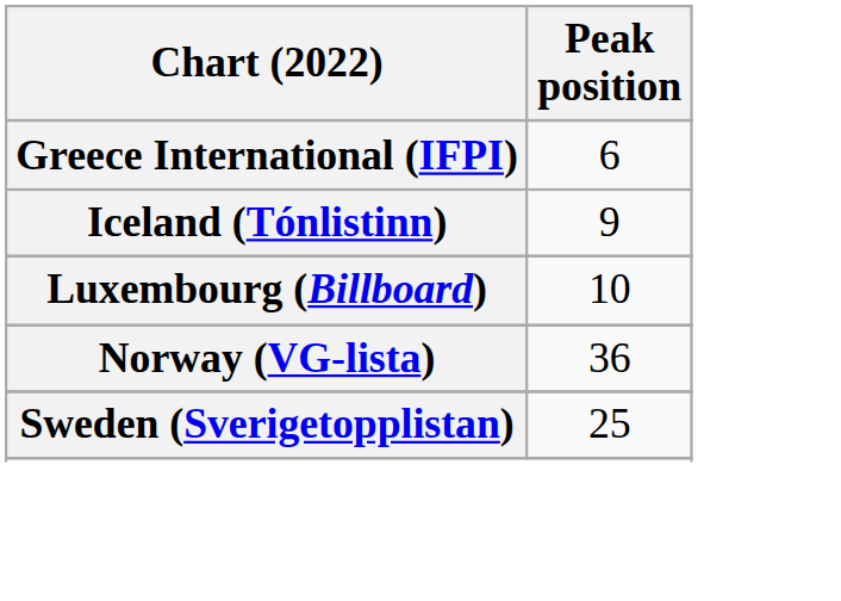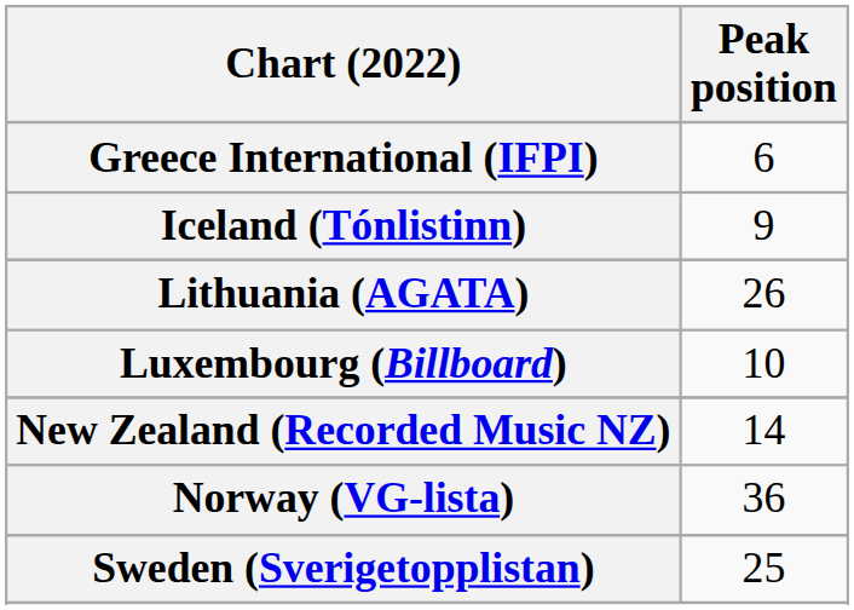 <table class="wikitable sortable plainrowheaders" style="text-align:center">
 <tr>
 <th scope="col">Chart (2022)</th>
 <th scope="col">Peak<br>position</th>
 </tr>
 <tr>
 </tr>
 <tr>
 </tr>
 <tr>
 </tr>
 <tr>
 </tr>
 <tr>
 </tr>
 <tr>
 <th scope="row">Greece International (<a href='#'>IFPI</a>)</th>
 <td>6</td>
 </tr>
 <tr>
 <th scope="row">Iceland (<a href='#'>Tónlistinn</a>)</th>
 <td>9</td>
 </tr>
 <tr>
 </tr>
 <tr>
 </tr>
 <tr>
+<th scope="row">Lithuania (<a href='#'>AGATA</a>)</th>
+<td>26</td>
+</tr>
+<tr>
 <th scope="row">Luxembourg (<em><a href='#'>Billboard</a></em>)</th>
 <td>10</td>
 </tr>
 <tr>
+</tr>
+<tr>
+<th scope="row">New Zealand (<a href='#'>Recorded Music NZ</a>)</th>
+<td>14</td>
 </tr>
 <tr>
 <th scope="row">Norway (<a href='#'>VG-lista</a>)</th>
 <td>36</td>
 </tr>
 <tr>
 </tr>
 <tr>
 </tr>
 <tr>
 <th scope="row">Sweden (<a href='#'>Sverigetopplistan</a>)</th>
 <td>25</td>
 </tr>
 <tr>
 </tr>
 <tr>
 </tr>
 <tr>
 </tr>
 <tr>
 </tr>
 <tr>
 </tr>
 <tr>
 </tr>
 </table>
